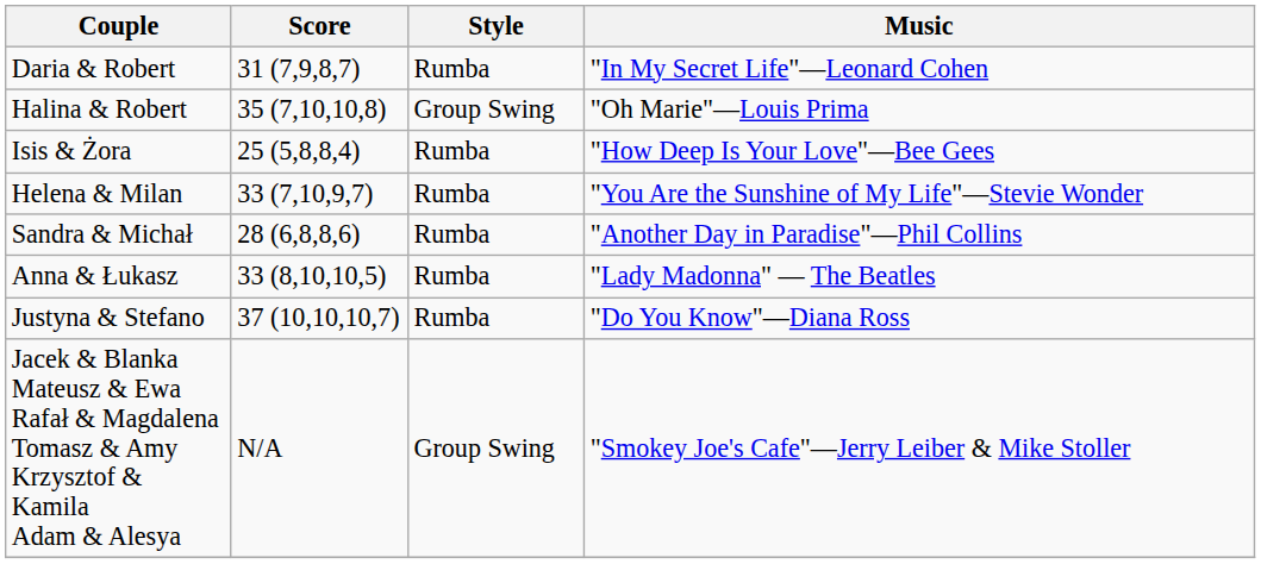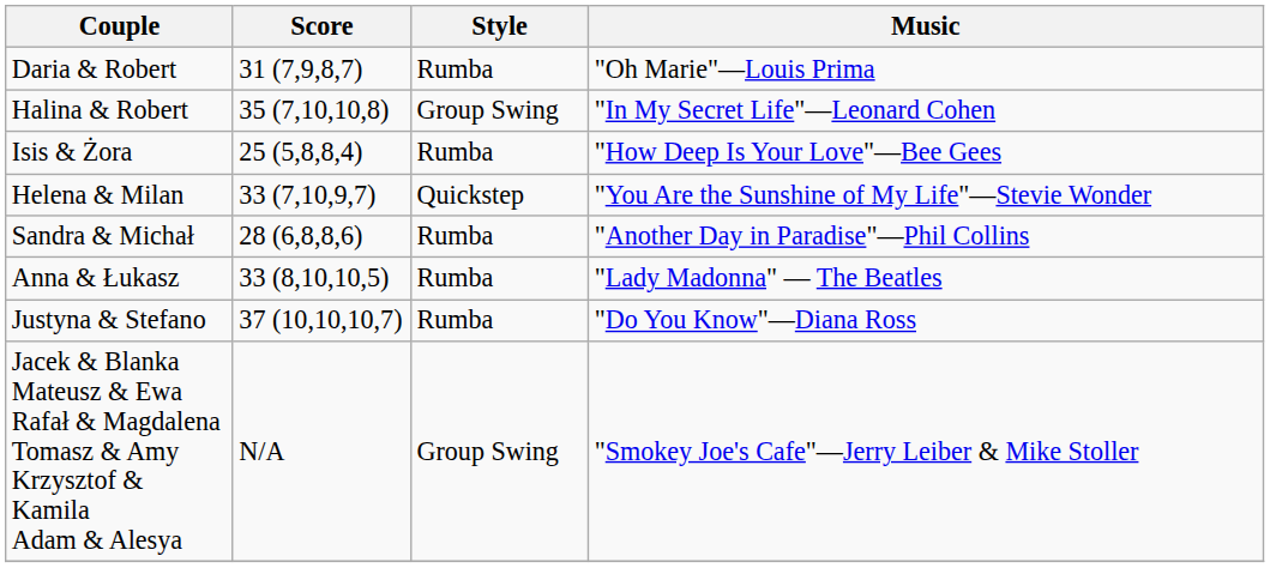 <table class="wikitable">
 <tr>
 <th width="130">Couple</th>
 <th width="100">Score</th>
 <th width="100">Style</th>
 <th width="400">Music</th>
 </tr>
 <tr>
 <td>Daria & Robert</td>
 <td>31 (7,9,8,7)</td>
 <td>Rumba</td>
-<td>"<a href='#'>In My Secret Life</a>"—<a href='#'>Leonard Cohen</a></td>
+<td>"Oh Marie"—<a href='#'>Louis Prima</a></td>
 </tr>
 <tr>
 <td>Halina & Robert</td>
 <td>35 (7,10,10,8)</td>
 <td>Group Swing</td>
-<td>"Oh Marie"—<a href='#'>Louis Prima</a></td>
+<td>"<a href='#'>In My Secret Life</a>"—<a href='#'>Leonard Cohen</a></td>
 </tr>
 <tr>
 <td>Isis & Żora</td>
 <td>25 (5,8,8,4)</td>
 <td>Rumba</td>
 <td>"<a href='#'>How Deep Is Your Love</a>"—<a href='#'>Bee Gees</a></td>
 </tr>
 <tr>
 <td>Helena & Milan</td>
 <td>33 (7,10,9,7)</td>
-<td>Rumba</td>
+<td>Quickstep</td>
 <td>"<a href='#'>You Are the Sunshine of My Life</a>"—<a href='#'>Stevie Wonder</a></td>
 </tr>
 <tr>
 <td>Sandra & Michał</td>
 <td>28 (6,8,8,6)</td>
 <td>Rumba</td>
 <td>"<a href='#'>Another Day in Paradise</a>"—<a href='#'>Phil Collins</a></td>
 </tr>
 <tr>
 <td>Anna & Łukasz</td>
 <td>33 (8,10,10,5)</td>
 <td>Rumba</td>
 <td>"<a href='#'>Lady Madonna</a>" — <a href='#'>The Beatles</a></td>
 </tr>
 <tr>
 <td>Justyna & Stefano</td>
 <td>37 (10,10,10,7)</td>
 <td>Rumba</td>
 <td>"<a href='#'>Do You Know</a>"—<a href='#'>Diana Ross</a></td>
 </tr>
 <tr>
 <td>Jacek & Blanka<br>Mateusz & Ewa<br>Rafał & Magdalena<br>Tomasz & Amy<br>Krzysztof & Kamila<br>Adam & Alesya<br></td>
 <td>N/A</td>
 <td>Group Swing</td>
 <td>"<a href='#'>Smokey Joe's Cafe</a>"—<a href='#'>Jerry Leiber</a> & <a href='#'>Mike Stoller</a></td>
 </tr>
 <tr>
 </tr>
 </table>
